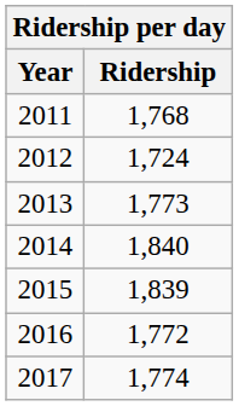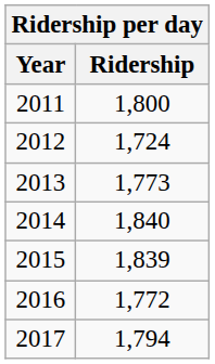 <table class="wikitable" style="margin: 1em 0.2em; text-align: center;">
 <tr style="background: #ddd;">
 <th colspan="2">Ridership per day </th>
 </tr>
 <tr>
 <th>Year</th>
 <th>Ridership</th>
 </tr>
 <tr>
 <td>2011</td>
-<td>1,768</td>
+<td>1,800</td>
 </tr>
 <tr>
 <td>2012</td>
 <td>1,724</td>
 </tr>
 <tr>
 <td>2013</td>
 <td>1,773</td>
 </tr>
 <tr>
 <td>2014</td>
 <td>1,840</td>
 </tr>
 <tr>
 <td>2015</td>
 <td>1,839</td>
 </tr>
 <tr>
 <td>2016</td>
 <td>1,772</td>
 </tr>
 <tr>
 <td>2017</td>
-<td>1,774</td>
+<td>1,794</td>
 </tr>
 </table>
